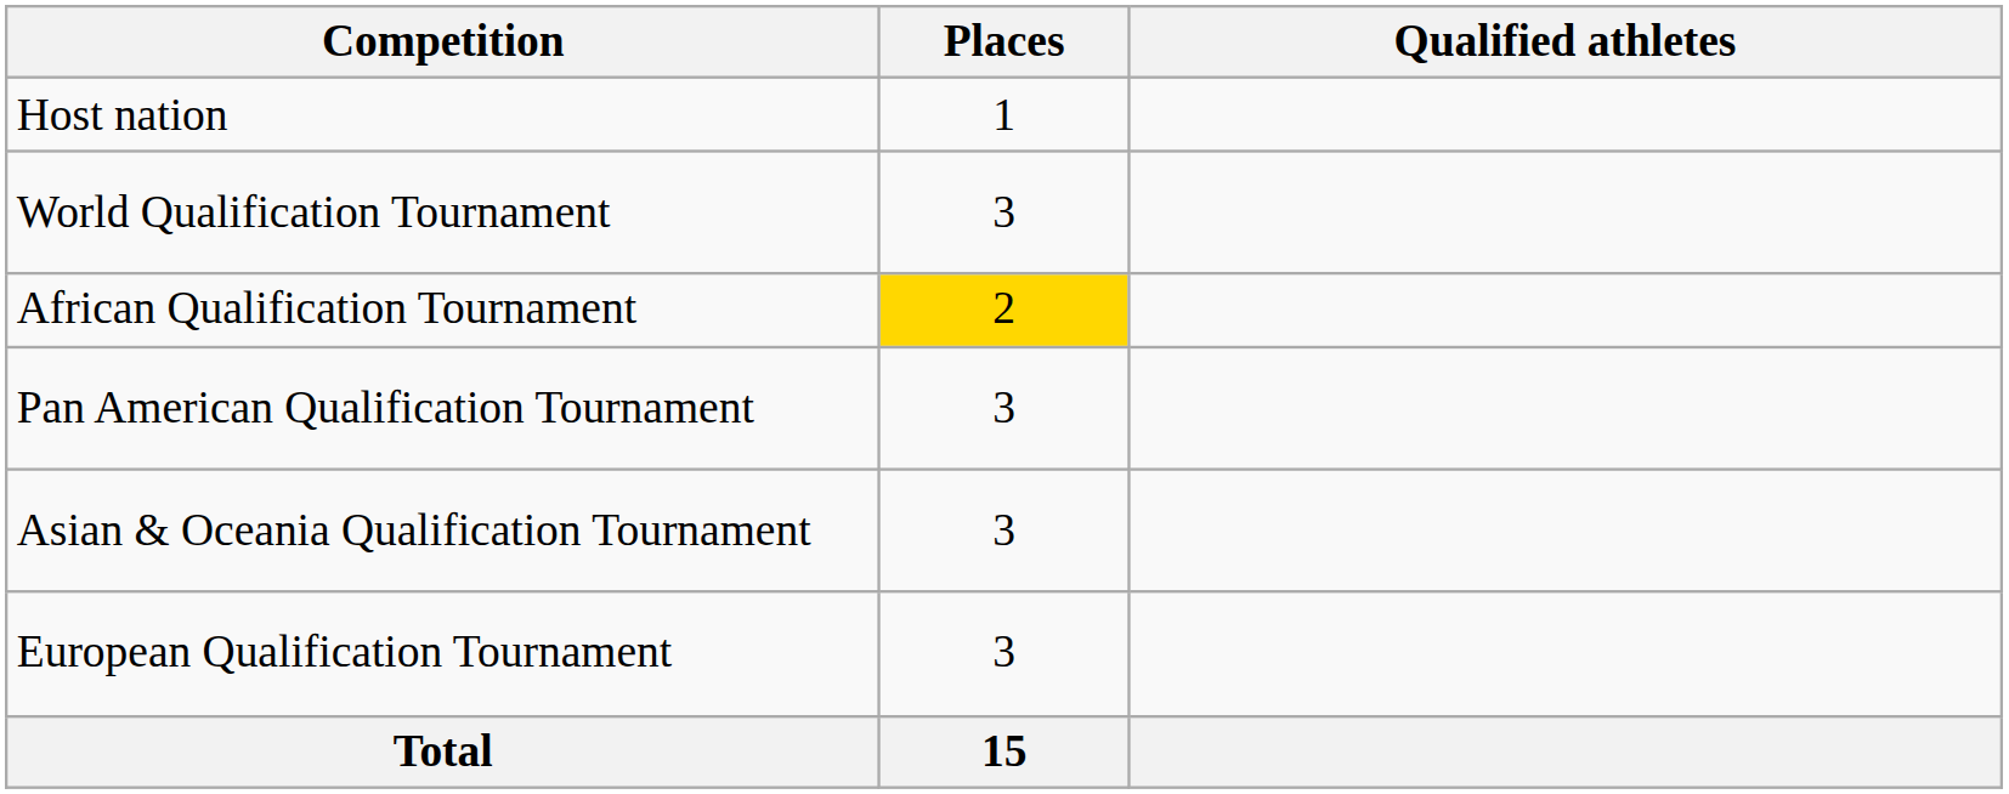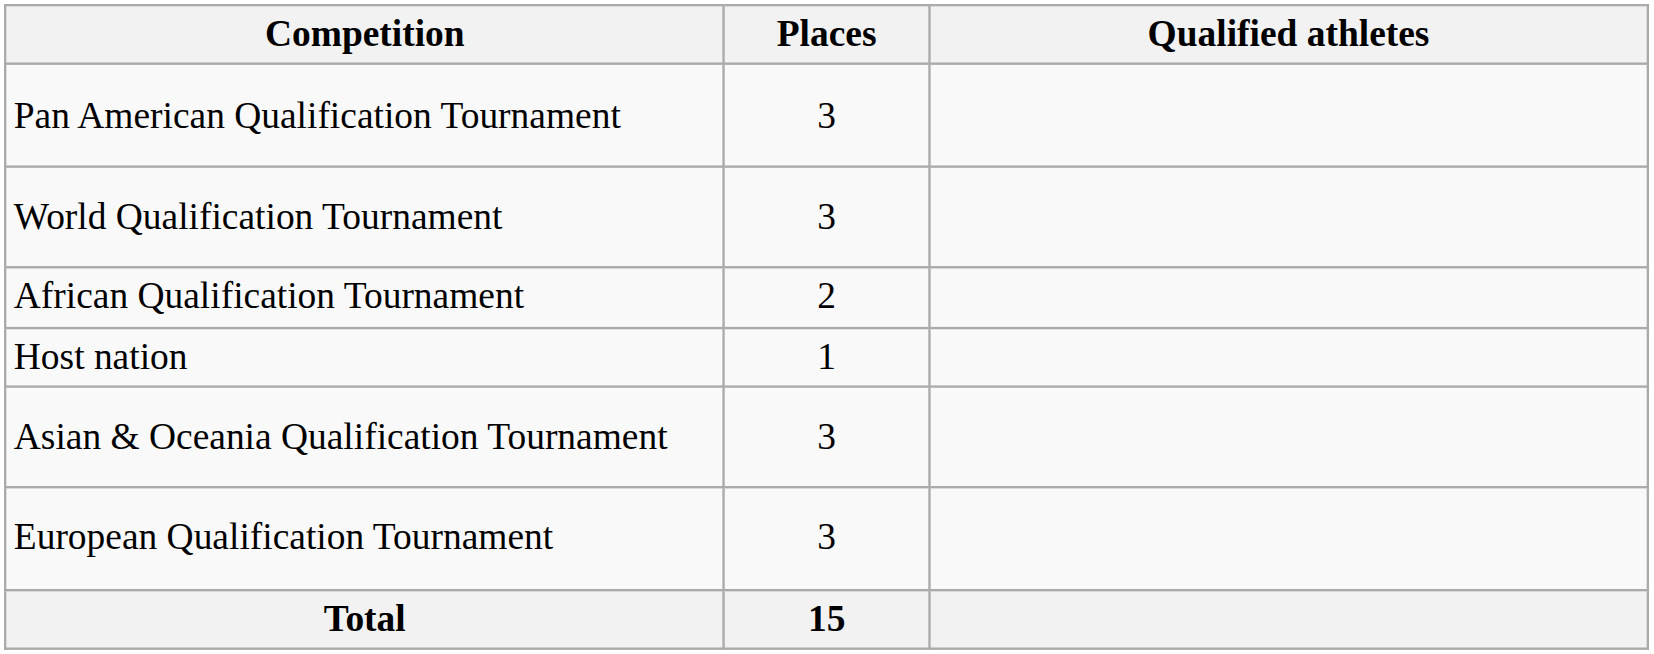 <table class = "wikitable">
 <tr>
 <th width=300>Competition</th>
 <th width=80>Places</th>
 <th width=300>Qualified athletes</th>
 </tr>
 <tr>
-<td>Host nation</td>
-<td align="center">1</td>
-<td></td>
+<td>Pan American Qualification Tournament</td>
+<td align="center">3</td>
+<td><br><br></td>
 </tr>
 <tr>
 <td>World Qualification Tournament</td>
 <td align="center">3</td>
 <td><br><br></td>
 </tr>
 <tr>
 <td>African Qualification Tournament</td>
-<td align="center" style="background: gold;">2</td>
+<td align="center">2</td>
 <td><br></td>
 </tr>
 <tr>
-<td>Pan American Qualification Tournament</td>
-<td align="center">3</td>
-<td><br><br></td>
+<td>Host nation</td>
+<td align="center">1</td>
+<td></td>
 </tr>
 <tr>
 <td>Asian & Oceania Qualification Tournament</td>
 <td align="center">3</td>
 <td><br><br></td>
 </tr>
 <tr>
 <td>European Qualification Tournament</td>
 <td align="center">3</td>
 <td><br><br></td>
 </tr>
 <tr>
 <th>Total</th>
 <th>15</th>
 <th></th>
 </tr>
 </table>
